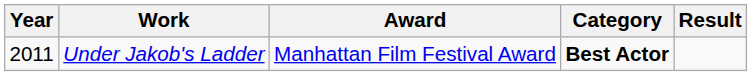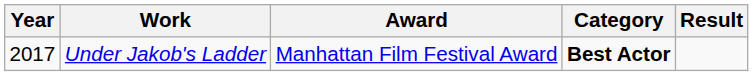 <table class = "wikitable sortable">
 <tr>
 <th>Year</th>
 <th>Work</th>
 <th>Award</th>
 <th>Category</th>
 <th>Result</th>
 </tr>
 <tr>
-<td>2011</td>
+<td>2017</td>
 <td><em><a href='#'>Under Jakob's Ladder</a></em></td>
 <td><a href='#'>Manhattan Film Festival Award</a></td>
 <td><strong>Best Actor</strong></td>
 <td></td>
 </tr>
 </table>
